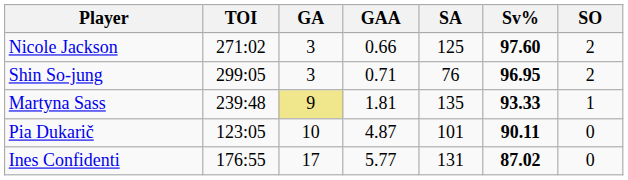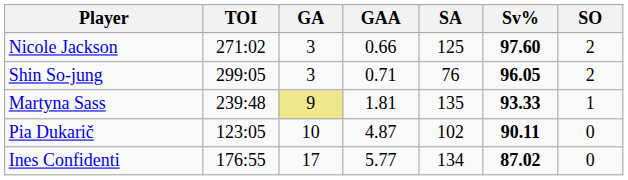 <table class="wikitable sortable" style="text-align:center;">
 <tr>
 <th style="width:170px;">Player</th>
 <th style="width:60px;">TOI</th>
 <th style="width:50px;">GA</th>
 <th style="width:60px;">GAA</th>
 <th style="width:50px;">SA</th>
 <th style="width:60px;">Sv%</th>
 <th style="width:50px;">SO</th>
 </tr>
 <tr>
 <td style="text-align:left;"> <a href='#'>Nicole Jackson</a></td>
 <td>271:02</td>
 <td>3</td>
 <td>0.66</td>
 <td>125</td>
 <td><strong>97.60</strong></td>
 <td>2</td>
 </tr>
 <tr>
 <td style="text-align:left;"> <a href='#'>Shin So-jung</a></td>
 <td>299:05</td>
 <td>3</td>
 <td>0.71</td>
 <td>76</td>
-<td><strong>96.95</strong></td>
+<td><strong>96.05</strong></td>
 <td>2</td>
 </tr>
 <tr>
 <td style="text-align:left;"> <a href='#'>Martyna Sass</a></td>
 <td>239:48</td>
 <td style="background: khaki;">9</td>
 <td>1.81</td>
 <td>135</td>
 <td><strong>93.33</strong></td>
 <td>1</td>
 </tr>
 <tr>
 <td style="text-align:left;"> <a href='#'>Pia Dukarič</a></td>
 <td>123:05</td>
 <td>10</td>
 <td>4.87</td>
-<td>101</td>
+<td>102</td>
 <td><strong>90.11</strong></td>
 <td>0</td>
 </tr>
 <tr>
 <td style="text-align:left;"> <a href='#'>Ines Confidenti</a></td>
 <td>176:55</td>
 <td>17</td>
 <td>5.77</td>
-<td>131</td>
+<td>134</td>
 <td><strong>87.02</strong></td>
 <td>0</td>
 </tr>
 </table>
